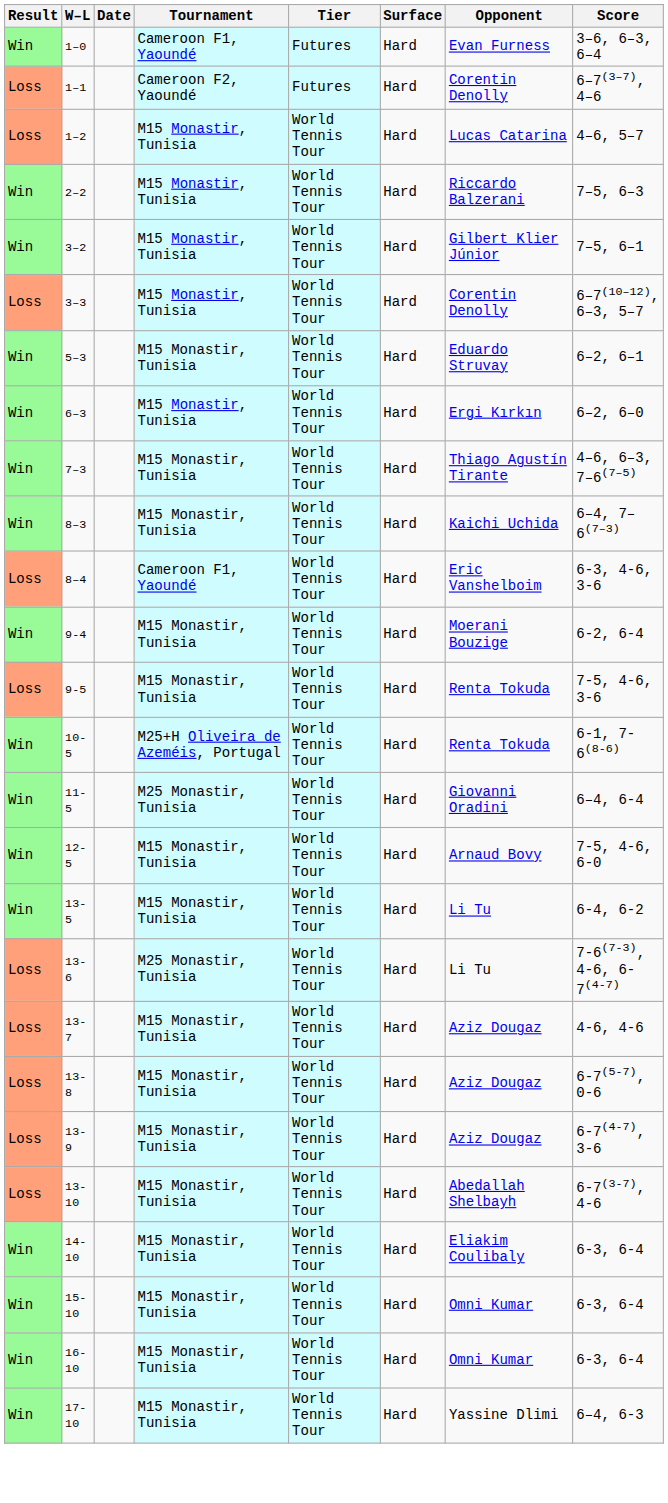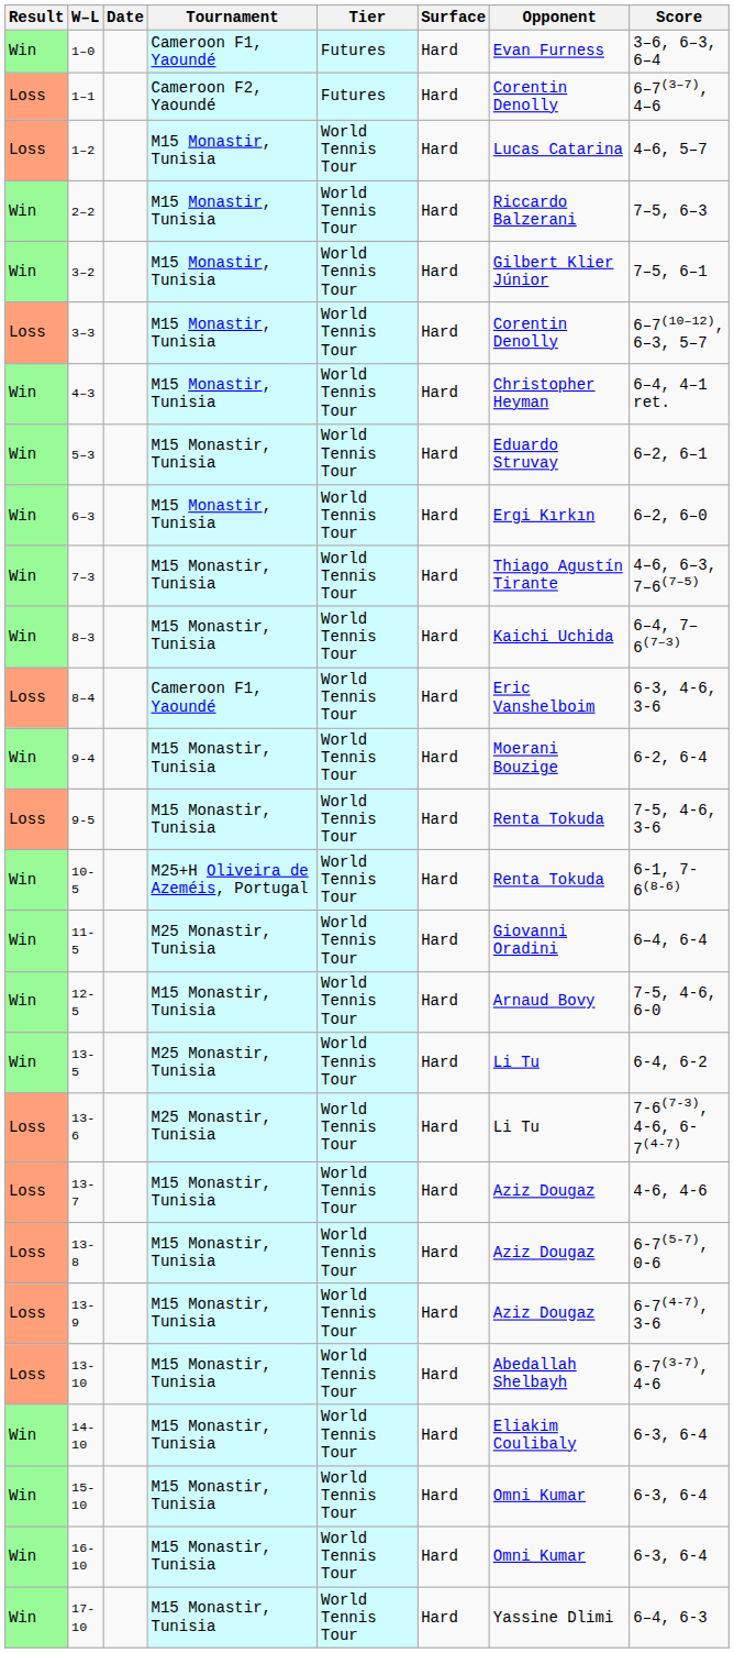 <table class="sortable wikitable">
 <tr>
 <th>Result</th>
 <th class="unsortable">W–L</th>
 <th>Date</th>
 <th>Tournament</th>
 <th>Tier</th>
 <th>Surface</th>
 <th>Opponent</th>
 <th class="unsortable">Score</th>
 </tr>
 <tr>
 <td bgcolor=98fb98>Win</td>
 <td><small>1–0</small></td>
 <td></td>
 <td style="background:#cffcff;">Cameroon F1, <a href='#'>Yaoundé</a></td>
 <td style="background:#cffcff;">Futures</td>
 <td>Hard</td>
 <td> <a href='#'>Evan Furness</a></td>
 <td>3–6, 6–3, 6–4</td>
 </tr>
 <tr>
 <td bgcolor=FFA07A>Loss</td>
 <td><small>1–1</small></td>
 <td></td>
 <td style="background:#cffcff;">Cameroon F2, Yaoundé</td>
 <td style="background:#cffcff;">Futures</td>
 <td>Hard</td>
 <td> <a href='#'>Corentin Denolly</a></td>
 <td>6–7<sup>(3–7)</sup>, 4–6</td>
 </tr>
 <tr>
 <td bgcolor=FFA07A>Loss</td>
 <td><small>1–2</small></td>
 <td></td>
 <td style="background:#cffcff;">M15 <a href='#'>Monastir</a>, Tunisia</td>
 <td style="background:#cffcff;">World Tennis Tour</td>
 <td>Hard</td>
 <td> <a href='#'>Lucas Catarina</a></td>
 <td>4–6, 5–7</td>
 </tr>
 <tr>
 <td bgcolor=98fb98>Win</td>
 <td><small>2–2</small></td>
 <td></td>
 <td style="background:#cffcff;">M15 <a href='#'>Monastir</a>, Tunisia</td>
 <td style="background:#cffcff;">World Tennis Tour</td>
 <td>Hard</td>
 <td> <a href='#'>Riccardo Balzerani</a></td>
 <td>7–5, 6–3</td>
 </tr>
 <tr>
 <td bgcolor=98fb98>Win</td>
 <td><small>3–2</small></td>
 <td></td>
 <td style="background:#cffcff;">M15 <a href='#'>Monastir</a>, Tunisia</td>
 <td style="background:#cffcff;">World Tennis Tour</td>
 <td>Hard</td>
 <td> <a href='#'>Gilbert Klier Júnior</a></td>
 <td>7–5, 6–1</td>
 </tr>
 <tr>
 <td bgcolor=FFA07A>Loss</td>
 <td><small>3–3</small></td>
 <td></td>
 <td style="background:#cffcff;">M15 <a href='#'>Monastir</a>, Tunisia</td>
 <td style="background:#cffcff;">World Tennis Tour</td>
 <td>Hard</td>
 <td> <a href='#'>Corentin Denolly</a></td>
 <td>6–7<sup>(10–12)</sup>, 6–3, 5–7</td>
+</tr>
+<tr>
+<td bgcolor=98fb98>Win</td>
+<td><small>4–3</small></td>
+<td></td>
+<td style="background:#cffcff;">M15 <a href='#'>Monastir</a>, Tunisia</td>
+<td style="background:#cffcff;">World Tennis Tour</td>
+<td>Hard</td>
+<td> <a href='#'>Christopher Heyman</a></td>
+<td>6–4, 4–1 ret.</td>
 </tr>
 <tr>
 <td bgcolor=98fb98>Win</td>
 <td><small>5–3</small></td>
 <td></td>
 <td style="background:#cffcff;">M15 Monastir, Tunisia</td>
 <td style="background:#cffcff;">World Tennis Tour</td>
 <td>Hard</td>
 <td> <a href='#'>Eduardo Struvay</a></td>
 <td>6–2, 6–1</td>
 </tr>
 <tr>
 <td bgcolor=98fb98>Win</td>
 <td><small>6–3</small></td>
 <td></td>
 <td style="background:#cffcff;">M15 <a href='#'>Monastir</a>, Tunisia</td>
 <td style="background:#cffcff;">World Tennis Tour</td>
 <td>Hard</td>
 <td> <a href='#'>Ergi Kırkın</a></td>
 <td>6–2, 6–0</td>
 </tr>
 <tr>
 <td bgcolor=98fb98>Win</td>
 <td><small>7–3</small></td>
 <td></td>
 <td style="background:#cffcff;">M15 Monastir, Tunisia</td>
 <td style="background:#cffcff;">World Tennis Tour</td>
 <td>Hard</td>
 <td> <a href='#'>Thiago Agustín Tirante</a></td>
 <td>4–6, 6–3, 7–6<sup>(7–5)</sup></td>
 </tr>
 <tr>
 <td bgcolor=98fb98>Win</td>
 <td><small>8–3</small></td>
 <td></td>
 <td style="background:#cffcff;">M15 Monastir, Tunisia</td>
 <td style="background:#cffcff;">World Tennis Tour</td>
 <td>Hard</td>
 <td> <a href='#'>Kaichi Uchida</a></td>
 <td>6–4, 7–6<sup>(7–3)</sup></td>
 </tr>
 <tr>
 <td bgcolor=FFA07A>Loss</td>
 <td><small>8–4</small></td>
 <td></td>
 <td style="background:#cffcff;">Cameroon F1, <a href='#'>Yaoundé</a></td>
 <td style="background:#cffcff;">World Tennis Tour</td>
 <td>Hard</td>
 <td> <a href='#'>Eric Vanshelboim</a></td>
 <td>6-3, 4-6, 3-6</td>
 </tr>
 <tr>
 <td bgcolor=98fb98>Win</td>
 <td><small>9-4</small></td>
 <td></td>
 <td style="background:#cffcff;">M15 Monastir, Tunisia</td>
 <td style="background:#cffcff;">World Tennis Tour</td>
 <td>Hard</td>
 <td> <a href='#'>Moerani Bouzige</a></td>
 <td>6-2, 6-4</td>
 </tr>
 <tr>
 <td bgcolor=ffa07a>Loss</td>
 <td><small>9-5</small></td>
 <td></td>
 <td style="background:#cffcff;">M15 Monastir, Tunisia</td>
 <td style="background:#cffcff;">World Tennis Tour</td>
 <td>Hard</td>
 <td> <a href='#'>Renta Tokuda</a></td>
 <td>7-5, 4-6, 3-6</td>
 </tr>
 <tr>
 <td bgcolor=98fb98>Win</td>
 <td><small>10-5</small></td>
 <td></td>
 <td style="background:#cffcff;">M25+H <a href='#'>Oliveira de Azeméis</a>, Portugal</td>
 <td style="background:#cffcff;">World Tennis Tour</td>
 <td>Hard</td>
 <td> <a href='#'>Renta Tokuda</a></td>
 <td>6-1, 7-6<sup>(8-6)</sup></td>
 </tr>
 <tr>
 <td bgcolor=98fb98>Win</td>
 <td><small>11-5</small></td>
 <td></td>
 <td style="background:#cffcff;">M25 Monastir, Tunisia</td>
 <td style="background:#cffcff;">World Tennis Tour</td>
 <td>Hard</td>
 <td> <a href='#'>Giovanni Oradini</a></td>
 <td>6–4, 6-4</td>
 </tr>
 <tr>
 <td bgcolor=98fb98>Win</td>
 <td><small>12-5</small></td>
 <td></td>
 <td style="background:#cffcff;">M15 Monastir, Tunisia</td>
 <td style="background:#cffcff;">World Tennis Tour</td>
 <td>Hard</td>
 <td> <a href='#'>Arnaud Bovy</a></td>
 <td>7-5, 4-6, 6-0</td>
 </tr>
 <tr>
 <td bgcolor=98fb98>Win</td>
 <td><small>13-5</small></td>
 <td></td>
-<td style="background:#cffcff;">M15 Monastir, Tunisia</td>
+<td style="background:#cffcff;">M25 Monastir, Tunisia</td>
 <td style="background:#cffcff;">World Tennis Tour</td>
 <td>Hard</td>
 <td> <a href='#'>Li Tu</a></td>
 <td>6-4, 6-2</td>
 </tr>
 <tr>
 <td bgcolor=ffa07a>Loss</td>
 <td><small>13-6</small></td>
 <td></td>
 <td style="background:#cffcff;">M25 Monastir, Tunisia</td>
 <td style="background:#cffcff;">World Tennis Tour</td>
 <td>Hard</td>
 <td> Li Tu</td>
 <td>7-6<sup>(7-3)</sup>, 4-6, 6-7<sup>(4-7)</sup></td>
 </tr>
 <tr>
 <td bgcolor=ffa07a>Loss</td>
 <td><small>13-7</small></td>
 <td></td>
 <td style="background:#cffcff;">M15 Monastir, Tunisia</td>
 <td style="background:#cffcff;">World Tennis Tour</td>
 <td>Hard</td>
 <td> <a href='#'>Aziz Dougaz</a></td>
 <td>4-6, 4-6</td>
 </tr>
 <tr>
 <td bgcolor=ffa07a>Loss</td>
 <td><small>13-8</small></td>
 <td></td>
 <td style="background:#cffcff;">M15 Monastir, Tunisia</td>
 <td style="background:#cffcff;">World Tennis Tour</td>
 <td>Hard</td>
 <td> <a href='#'>Aziz Dougaz</a></td>
 <td>6-7<sup>(5-7)</sup>, 0-6</td>
 </tr>
 <tr>
 <td bgcolor=ffa07a>Loss</td>
 <td><small>13-9</small></td>
 <td></td>
 <td style="background:#cffcff;">M15 Monastir, Tunisia</td>
 <td style="background:#cffcff;">World Tennis Tour</td>
 <td>Hard</td>
 <td> <a href='#'>Aziz Dougaz</a></td>
 <td>6-7<sup>(4-7)</sup>, 3-6</td>
 </tr>
 <tr>
 <td bgcolor=ffa07a>Loss</td>
 <td><small>13-10</small></td>
 <td></td>
 <td style="background:#cffcff;">M15 Monastir, Tunisia</td>
 <td style="background:#cffcff;">World Tennis Tour</td>
 <td>Hard</td>
 <td> <a href='#'>Abedallah Shelbayh</a></td>
 <td>6-7<sup>(3-7)</sup>, 4-6</td>
 </tr>
 <tr>
 <td bgcolor=98fb98>Win</td>
 <td><small>14-10</small></td>
 <td></td>
 <td style="background:#cffcff;">M15 Monastir, Tunisia</td>
 <td style="background:#cffcff;">World Tennis Tour</td>
 <td>Hard</td>
 <td> <a href='#'>Eliakim Coulibaly</a></td>
 <td>6-3, 6-4</td>
 </tr>
 <tr>
 <td bgcolor=98fb98>Win</td>
 <td><small>15-10</small></td>
 <td></td>
 <td style="background:#cffcff;">M15 Monastir, Tunisia</td>
 <td style="background:#cffcff;">World Tennis Tour</td>
 <td>Hard</td>
 <td> <a href='#'>Omni Kumar</a></td>
 <td>6-3, 6-4</td>
 </tr>
 <tr>
 <td bgcolor=98fb98>Win</td>
 <td><small>16-10</small></td>
 <td></td>
 <td style="background:#cffcff;">M15 Monastir, Tunisia</td>
 <td style="background:#cffcff;">World Tennis Tour</td>
 <td>Hard</td>
 <td> <a href='#'>Omni Kumar</a></td>
 <td>6-3, 6-4</td>
 </tr>
 <tr>
 <td bgcolor=98FB98>Win</td>
 <td><small>17-10</small></td>
 <td></td>
 <td style="background:#cffcff;">M15 Monastir, Tunisia</td>
 <td style="background:#cffcff;">World Tennis Tour</td>
 <td>Hard</td>
 <td> Yassine Dlimi</td>
 <td>6–4, 6-3</td>
 </tr>
 </table>
